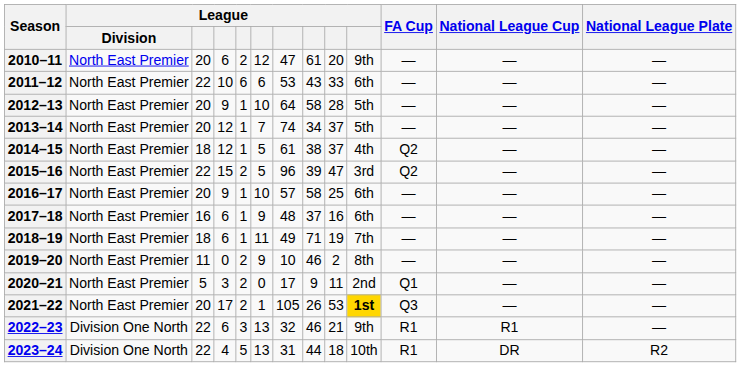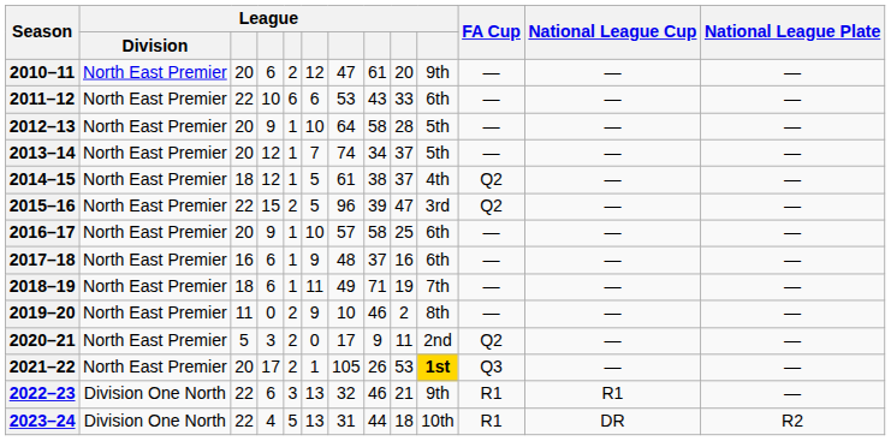 <table class="wikitable" style="text-align: center">
 <tr>
 <th rowspan=2l>Season</th>
 <th colspan=9>League</th>
 <th rowspan=2><a href='#'>FA Cup</a></th>
 <th rowspan=2><a href='#'>National League Cup</a></th>
 <th rowspan=2><a href='#'>National League Plate</a></th>
 </tr>
 <tr>
 <th>Division</th>
 <th></th>
 <th></th>
 <th></th>
 <th></th>
 <th></th>
 <th></th>
 <th></th>
 <th></th>
 </tr>
 <tr>
 <th>2010–11</th>
 <td><a href='#'>North East Premier</a></td>
 <td>20</td>
 <td>6</td>
 <td>2</td>
 <td>12</td>
 <td>47</td>
 <td>61</td>
 <td>20</td>
 <td>9th</td>
 <td>—</td>
 <td>—</td>
 <td>—</td>
 </tr>
 <tr>
 <th>2011–12</th>
 <td>North East Premier</td>
 <td>22</td>
 <td>10</td>
 <td>6</td>
 <td>6</td>
 <td>53</td>
 <td>43</td>
 <td>33</td>
 <td>6th</td>
 <td>—</td>
 <td>—</td>
 <td>—</td>
 </tr>
 <tr>
 <th>2012–13</th>
 <td>North East Premier</td>
 <td>20</td>
 <td>9</td>
 <td>1</td>
 <td>10</td>
 <td>64</td>
 <td>58</td>
 <td>28</td>
 <td>5th</td>
 <td>—</td>
 <td>—</td>
 <td>—</td>
 </tr>
 <tr>
 <th>2013–14</th>
 <td>North East Premier</td>
 <td>20</td>
 <td>12</td>
 <td>1</td>
 <td>7</td>
 <td>74</td>
 <td>34</td>
 <td>37</td>
 <td>5th</td>
 <td>—</td>
 <td>—</td>
 <td>—</td>
 </tr>
 <tr>
 <th>2014–15</th>
 <td>North East Premier</td>
 <td>18</td>
 <td>12</td>
 <td>1</td>
 <td>5</td>
 <td>61</td>
 <td>38</td>
 <td>37</td>
 <td>4th</td>
 <td>Q2</td>
 <td>—</td>
 <td>—</td>
 </tr>
 <tr>
 <th>2015–16</th>
 <td>North East Premier</td>
 <td>22</td>
 <td>15</td>
 <td>2</td>
 <td>5</td>
 <td>96</td>
 <td>39</td>
 <td>47</td>
 <td>3rd</td>
 <td>Q2</td>
 <td>—</td>
 <td>—</td>
 </tr>
 <tr>
 <th>2016–17</th>
 <td>North East Premier</td>
 <td>20</td>
 <td>9</td>
 <td>1</td>
 <td>10</td>
 <td>57</td>
 <td>58</td>
 <td>25</td>
 <td>6th</td>
 <td>—</td>
 <td>—</td>
 <td>—</td>
 </tr>
 <tr>
 <th>2017–18</th>
 <td>North East Premier</td>
 <td>16</td>
 <td>6</td>
 <td>1</td>
 <td>9</td>
 <td>48</td>
 <td>37</td>
 <td>16</td>
 <td>6th</td>
 <td>—</td>
 <td>—</td>
 <td>—</td>
 </tr>
 <tr>
 <th>2018–19</th>
 <td>North East Premier</td>
 <td>18</td>
 <td>6</td>
 <td>1</td>
 <td>11</td>
 <td>49</td>
 <td>71</td>
 <td>19</td>
 <td>7th</td>
 <td>—</td>
 <td>—</td>
 <td>—</td>
 </tr>
 <tr>
 <th>2019–20</th>
 <td>North East Premier <br> </td>
 <td>11</td>
 <td>0</td>
 <td>2</td>
 <td>9</td>
 <td>10</td>
 <td>46</td>
 <td>2</td>
 <td>8th</td>
 <td>—</td>
 <td>—</td>
 <td>—</td>
 </tr>
 <tr>
 <th>2020–21</th>
 <td>North East Premier <br> </td>
 <td>5</td>
 <td>3</td>
 <td>2</td>
 <td>0</td>
 <td>17</td>
 <td>9</td>
 <td>11</td>
 <td>2nd</td>
-<td>Q1</td>
+<td>Q2</td>
 <td>—</td>
 <td>—</td>
 </tr>
 <tr>
 <th>2021–22</th>
 <td>North East Premier</td>
 <td>20</td>
 <td>17</td>
 <td>2</td>
 <td>1</td>
 <td>105</td>
 <td>26</td>
 <td>53</td>
 <td style="background:gold;"><strong>1st</strong></td>
 <td>Q3</td>
 <td>—</td>
 <td>—</td>
 </tr>
 <tr>
 <th><a href='#'>2022–23</a></th>
 <td>Division One North</td>
 <td>22</td>
 <td>6</td>
 <td>3</td>
 <td>13</td>
 <td>32</td>
 <td>46</td>
 <td>21</td>
 <td>9th</td>
 <td>R1</td>
 <td>R1</td>
 <td>—</td>
 </tr>
 <tr>
 <th><a href='#'>2023–24</a></th>
 <td>Division One North</td>
 <td>22</td>
 <td>4</td>
 <td>5</td>
 <td>13</td>
 <td>31</td>
 <td>44</td>
 <td>18</td>
 <td>10th</td>
 <td>R1</td>
 <td>DR</td>
 <td>R2</td>
 </tr>
 </table>
